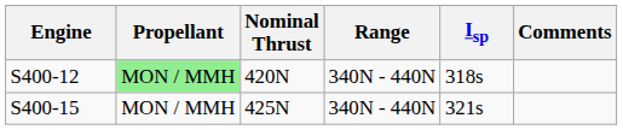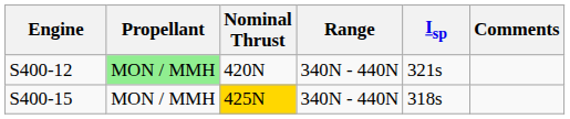 <table class="wikitable" border="1">
 <tr>
 <th width="80px">Engine</th>
 <th>Propellant</th>
 <th width="50px">Nominal Thrust</th>
 <th>Range</th>
 <th width="50px"><a href='#'>I<sub>sp</sub></a></th>
 <th>Comments</th>
 </tr>
 <tr>
 <td>S400-12</td>
 <td style="background: lightgreen;">MON / MMH</td>
 <td>420N</td>
 <td>340N - 440N</td>
-<td>318s</td>
+<td>321s</td>
 <td></td>
 </tr>
 <tr>
 <td>S400-15</td>
 <td>MON / MMH</td>
-<td>425N</td>
+<td style="background: gold;">425N</td>
 <td>340N - 440N</td>
-<td>321s</td>
+<td>318s</td>
 <td></td>
 </tr>
 </table>
